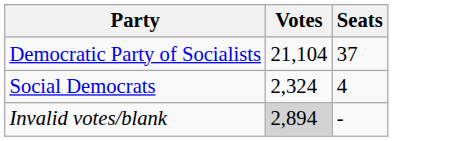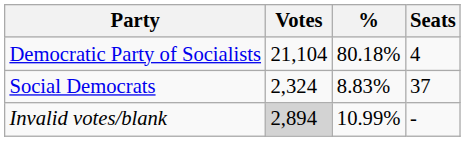 <table class="wikitable">
 <tr>
 <th>Party</th>
 <th>Votes</th>
+<th>%</th>
 <th>Seats</th>
 </tr>
 <tr>
 <td><a href='#'>Democratic Party of Socialists</a></td>
 <td>21,104</td>
-<td>37</td>
+<td>80.18%</td>
+<td>4</td>
 </tr>
 <tr>
 <td><a href='#'>Social Democrats</a></td>
 <td>2,324</td>
-<td>4</td>
+<td>8.83%</td>
+<td>37</td>
 </tr>
 <tr>
 <td><em>Invalid votes/blank</em></td>
 <td style="background: lightgrey;">2,894</td>
+<td>10.99%</td>
 <td>-</td>
 </tr>
 </table>
